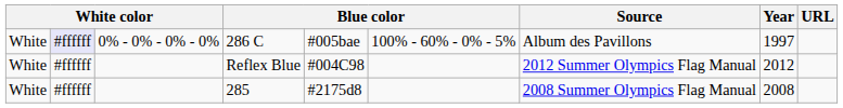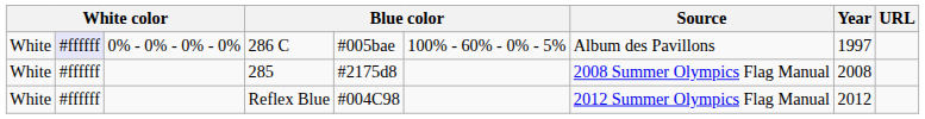 <table class="wikitable" style="margin:auto;">
 <tr>
 <th colspan="3">White color</th>
 <th colspan="3">Blue color</th>
 <th>Source</th>
 <th>Year</th>
 <th>URL</th>
 </tr>
 <tr>
 <td> White</td>
 <td style="background: lavender;"> #ffffff</td>
 <td> 0% - 0% - 0% - 0%</td>
 <td> 286 C</td>
 <td> #005bae</td>
 <td> 100% - 60% - 0% - 5%</td>
 <td>Album des Pavillons</td>
 <td>1997</td>
 <td></td>
 </tr>
 <tr>
 <td> White</td>
 <td> #ffffff</td>
 <td></td>
+<td> 285</td>
+<td> #2175d8</td>
+<td></td>
+<td><a href='#'>2008 Summer Olympics</a> Flag Manual</td>
+<td>2008</td>
+<td></td>
+</tr>
+<tr>
+<td> White</td>
+<td> #ffffff</td>
+<td></td>
 <td> Reflex Blue</td>
 <td> #004C98</td>
 <td></td>
 <td><a href='#'>2012 Summer Olympics</a> Flag Manual</td>
 <td>2012</td>
 <td></td>
 </tr>
-<tr>
-<td> White</td>
-<td> #ffffff</td>
-<td></td>
-<td> 285</td>
-<td> #2175d8</td>
-<td></td>
-<td><a href='#'>2008 Summer Olympics</a> Flag Manual</td>
-<td>2008</td>
-<td></td>
-</tr>
 </table>
